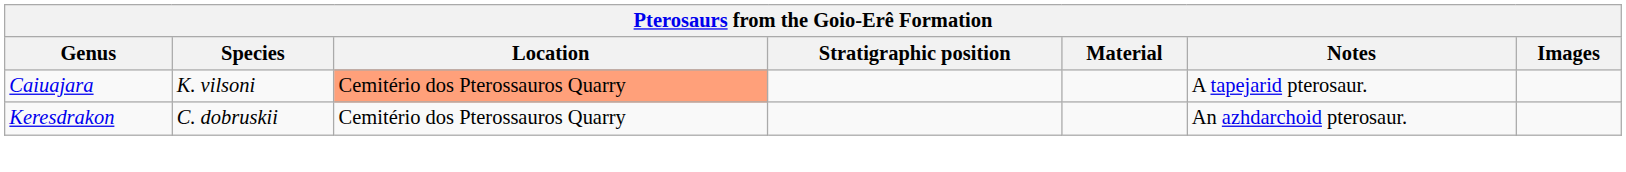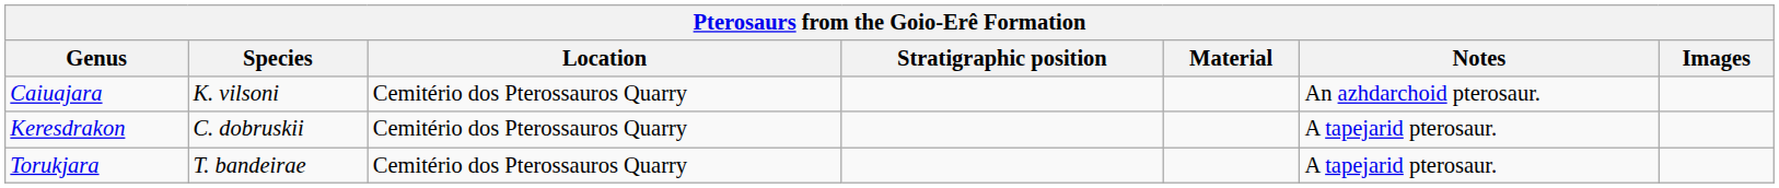 <table class="wikitable"  style="margin:auto; width:100%;">
 <tr>
 <th colspan="7" align="center"><strong><a href='#'>Pterosaurs</a> from the Goio-Erê Formation</strong></th>
 </tr>
 <tr>
 <th>Genus</th>
 <th>Species</th>
 <th>Location</th>
 <th>Stratigraphic position</th>
 <th>Material</th>
 <th>Notes</th>
 <th>Images</th>
 </tr>
 <tr>
 <td><em><a href='#'>Caiuajara</a></em></td>
 <td><em>K. vilsoni</em></td>
-<td style="background: lightsalmon;">Cemitério dos Pterossauros Quarry</td>
+<td>Cemitério dos Pterossauros Quarry</td>
 <td></td>
 <td></td>
-<td>A <a href='#'>tapejarid</a> pterosaur.</td>
+<td>An <a href='#'>azhdarchoid</a> pterosaur.</td>
 <td></td>
 </tr>
 <tr>
 <td><em><a href='#'>Keresdrakon</a></em></td>
 <td><em>C. dobruskii</em></td>
 <td>Cemitério dos Pterossauros Quarry</td>
 <td></td>
 <td></td>
-<td>An <a href='#'>azhdarchoid</a> pterosaur.</td>
+<td>A <a href='#'>tapejarid</a> pterosaur.</td>
+<td></td>
+</tr>
+<tr>
+<td><em><a href='#'>Torukjara</a></em></td>
+<td><em>T. bandeirae</em></td>
+<td>Cemitério dos Pterossauros Quarry</td>
+<td></td>
+<td></td>
+<td>A <a href='#'>tapejarid</a> pterosaur.</td>
 <td></td>
 </tr>
 </table>
